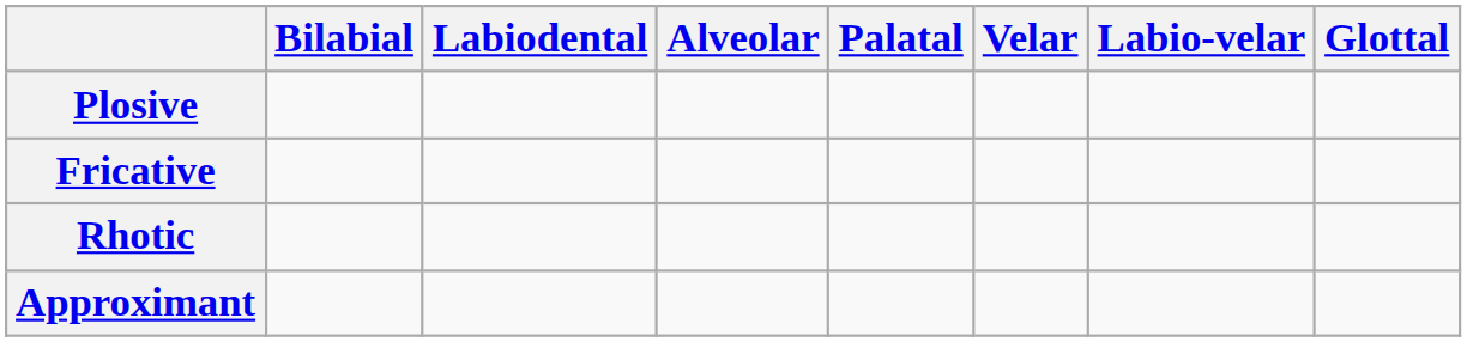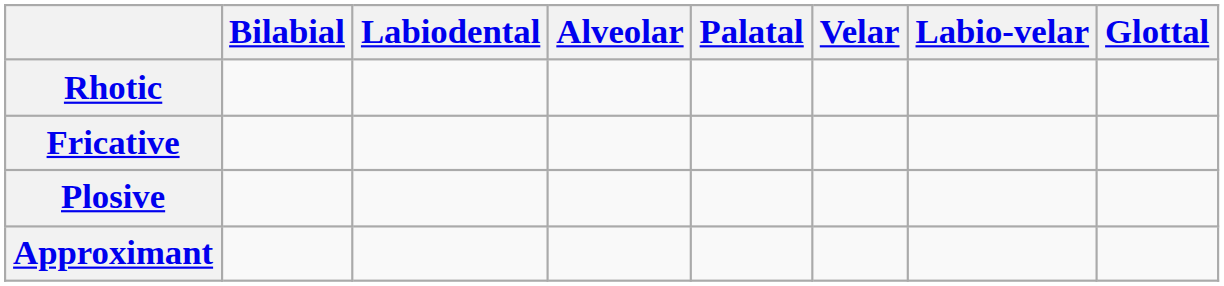 <table class="wikitable">
 <tr>
 <th> </th>
 <th><a href='#'>Bilabial</a></th>
 <th><a href='#'>Labiodental</a></th>
 <th><a href='#'>Alveolar</a></th>
 <th><a href='#'>Palatal</a></th>
 <th><a href='#'>Velar</a></th>
 <th><a href='#'>Labio-velar</a></th>
 <th><a href='#'>Glottal</a></th>
 </tr>
 <tr>
-<th><a href='#'>Plosive</a></th>
-<td align=center>  </td>
+<th><a href='#'>Rhotic</a></th>
+<td> </td>
 <td></td>
 <td align=center>  </td>
-<td></td>
-<td align=center>  </td>
-<td align=center>  </td>
+<td> </td>
+<td> </td>
+<td> </td>
 <td> </td>
 </tr>
 <tr>
 <th><a href='#'>Fricative</a></th>
 <td align=center>   </td>
 <td align=center>  </td>
 <td align=center>  </td>
 <td></td>
 <td></td>
 <td> </td>
 <td align=center></td>
 </tr>
 <tr>
-<th><a href='#'>Rhotic</a></th>
-<td> </td>
+<th><a href='#'>Plosive</a></th>
+<td align=center>  </td>
 <td></td>
 <td align=center>  </td>
-<td> </td>
-<td> </td>
-<td> </td>
+<td></td>
+<td align=center>  </td>
+<td align=center>  </td>
 <td> </td>
 </tr>
 <tr>
 <th><a href='#'>Approximant</a></th>
 <td></td>
 <td align=center></td>
 <td align=center> </td>
 <td align=center></td>
 <td> </td>
 <td align=center></td>
 <td> </td>
 </tr>
 </table>
